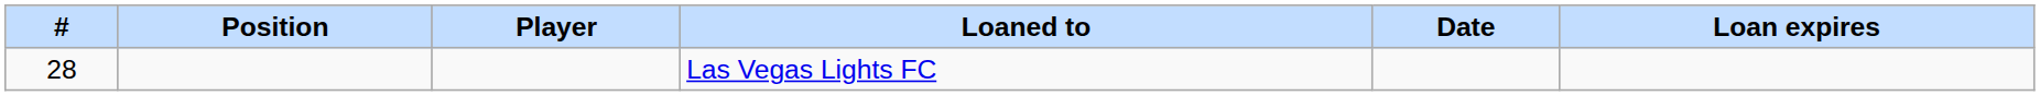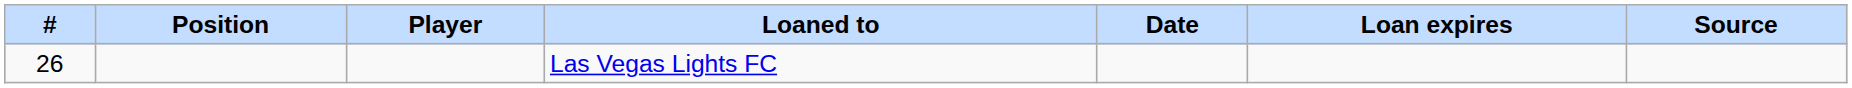 <table class="wikitable sortable" style="width:90%; text-align:center; font-size:95%; text-align:left;">
 <tr>
 <th style="background:#c2ddff;">#</th>
 <th style="background:#c2ddff;">Position</th>
 <th style="background:#c2ddff;">Player</th>
 <th style="background:#c2ddff;">Loaned to</th>
 <th style="background:#c2ddff;">Date</th>
 <th style="background:#c2ddff;">Loan expires</th>
+<th style="background:#c2ddff;">Source</th>
 </tr>
 <tr>
-<td align=center>28</td>
+<td align=center>26</td>
 <td align=center></td>
 <td></td>
 <td> <a href='#'>Las Vegas Lights FC</a></td>
 <td></td>
 <td></td>
+<td></td>
 </tr>
 </table>
